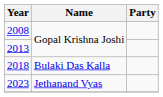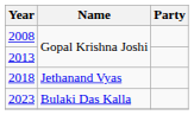 <table class="wikitable sortable">
 <tr>
 <th>Year</th>
 <th>Name</th>
 <th colspan=2>Party</th>
 </tr>
 <tr>
 <td><a href='#'>2008</a></td>
 <td rowspan=2>Gopal Krishna Joshi</td>
 <td></td>
 </tr>
 <tr>
 <td><a href='#'>2013</a></td>
 </tr>
 <tr>
 <td><a href='#'>2018</a></td>
-<td><a href='#'>Bulaki Das Kalla</a></td>
+<td><a href='#'>Jethanand Vyas</a></td>
 <td></td>
 </tr>
 <tr>
 <td><a href='#'>2023</a></td>
-<td><a href='#'>Jethanand Vyas</a></td>
+<td><a href='#'>Bulaki Das Kalla</a></td>
 <td></td>
 </tr>
 <tr>
 </tr>
 </table>
